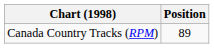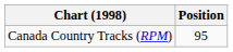 <table class="wikitable sortable">
 <tr>
 <th scope="col">Chart (1998)</th>
 <th scope="col">Position</th>
 </tr>
 <tr>
 <td>Canada Country Tracks (<em><a href='#'>RPM</a></em>)</td>
-<td align="center">89</td>
+<td align="center">95</td>
 </tr>
 </table>
